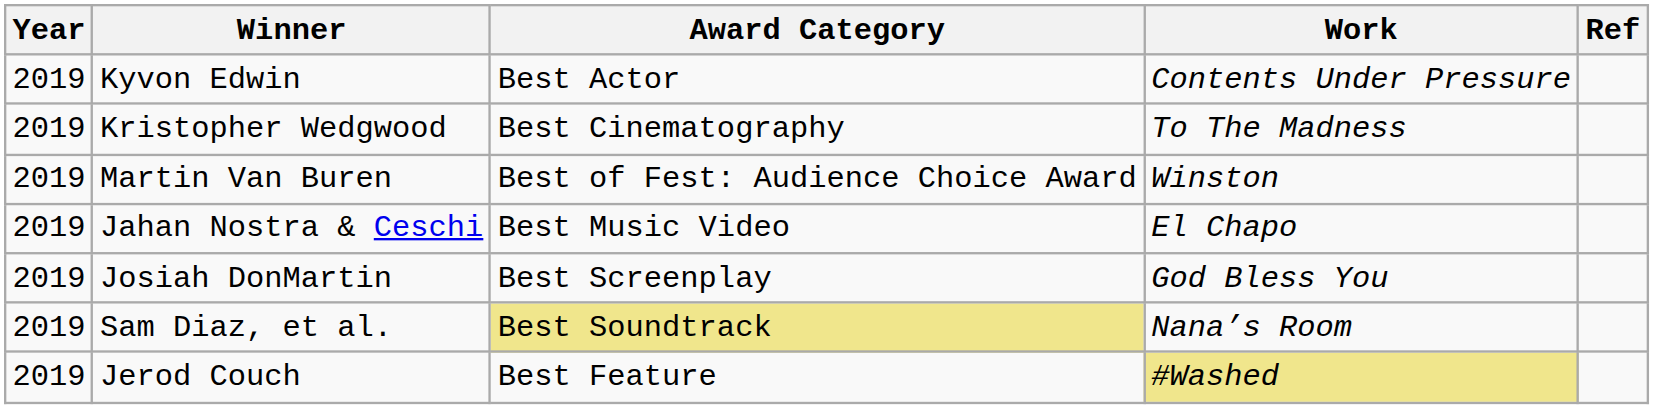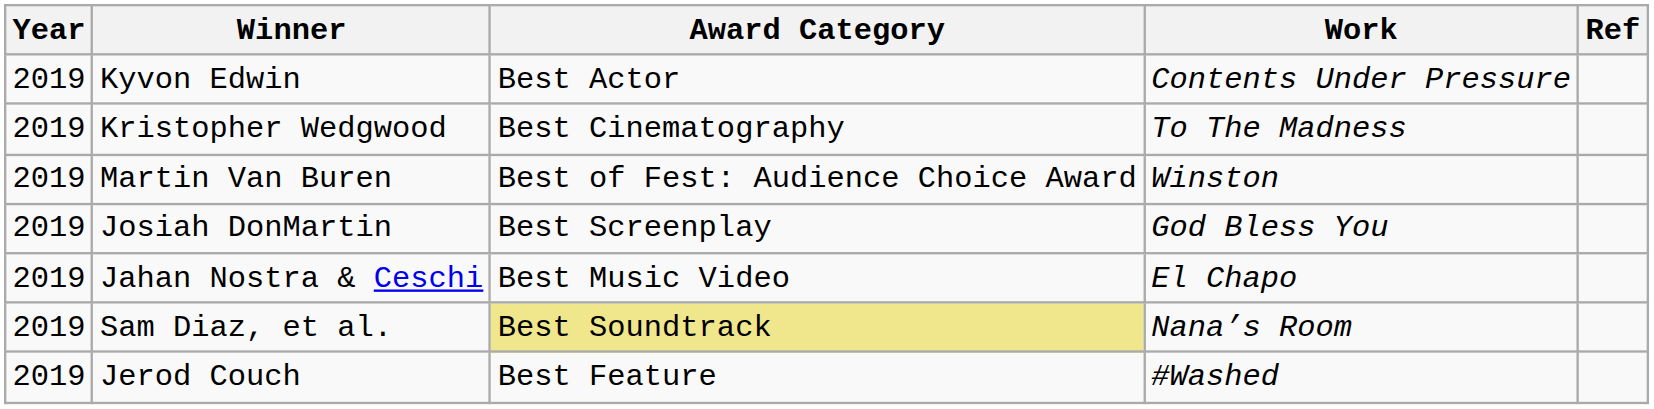 <table class="wikitable Sortable">
 <tr>
 <th>Year</th>
 <th>Winner</th>
 <th>Award Category</th>
 <th>Work</th>
 <th>Ref</th>
 </tr>
 <tr>
 <td>2019</td>
 <td>Kyvon Edwin</td>
 <td>Best Actor</td>
 <td><em>Contents Under Pressure</em></td>
 <td></td>
 </tr>
 <tr>
 <td>2019</td>
 <td>Kristopher Wedgwood</td>
 <td>Best Cinematography</td>
 <td><em>To The Madness</em></td>
 <td></td>
 </tr>
 <tr>
 <td>2019</td>
 <td>Martin Van Buren</td>
 <td>Best of Fest: Audience Choice Award</td>
 <td><em>Winston</em></td>
 <td></td>
 </tr>
 <tr>
 <td>2019</td>
-<td>Jahan Nostra & <a href='#'>Ceschi</a></td>
-<td>Best Music Video</td>
-<td><em>El Chapo</em></td>
+<td>Josiah DonMartin</td>
+<td>Best Screenplay</td>
+<td><em>God Bless You</em></td>
 <td></td>
 </tr>
 <tr>
 <td>2019</td>
-<td>Josiah DonMartin</td>
-<td>Best Screenplay</td>
-<td><em>God Bless You</em></td>
+<td>Jahan Nostra & <a href='#'>Ceschi</a></td>
+<td>Best Music Video</td>
+<td><em>El Chapo</em></td>
 <td></td>
 </tr>
 <tr>
 <td>2019</td>
 <td>Sam Diaz, et al.</td>
 <td style="background: khaki;">Best Soundtrack</td>
 <td><em>Nana’s Room </em></td>
 <td></td>
 </tr>
 <tr>
 <td>2019</td>
 <td>Jerod Couch</td>
 <td>Best Feature</td>
-<td style="background: khaki;"><em>#Washed</em></td>
+<td><em>#Washed</em></td>
 <td></td>
 </tr>
 </table>
